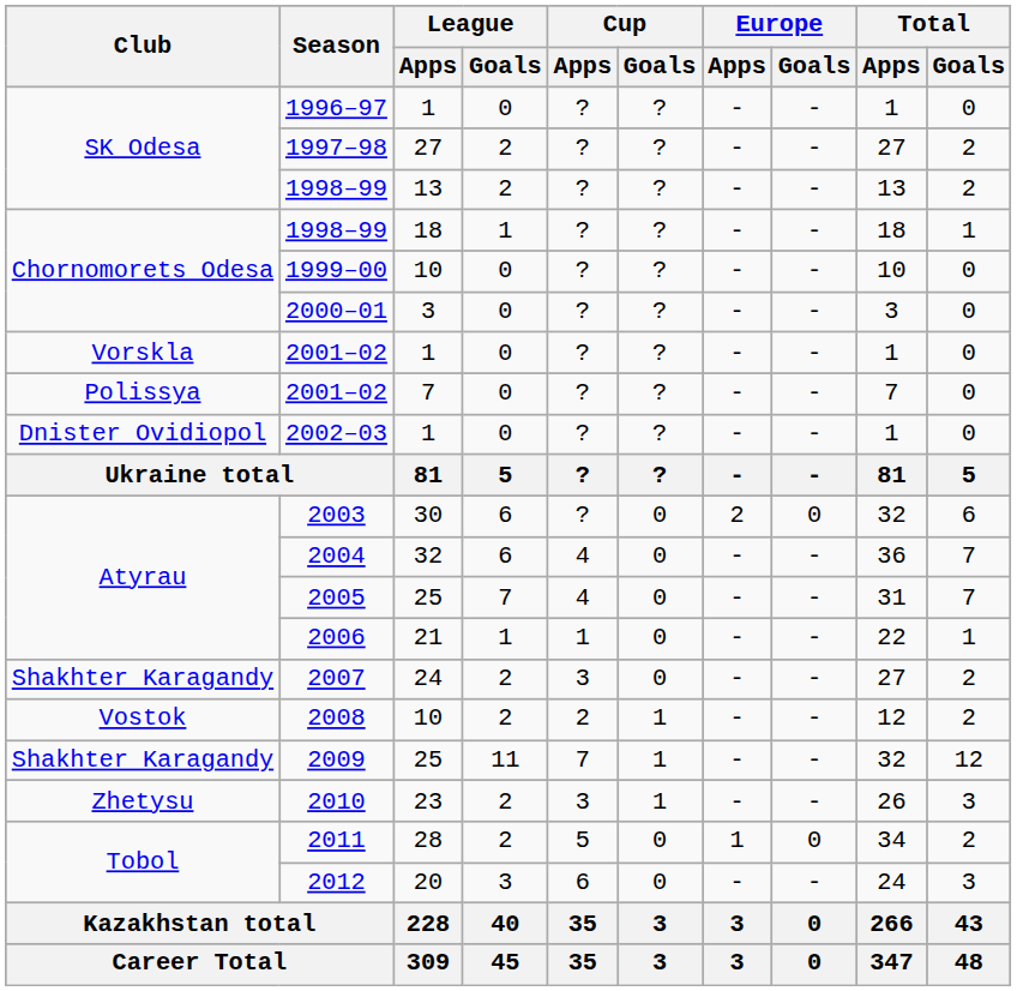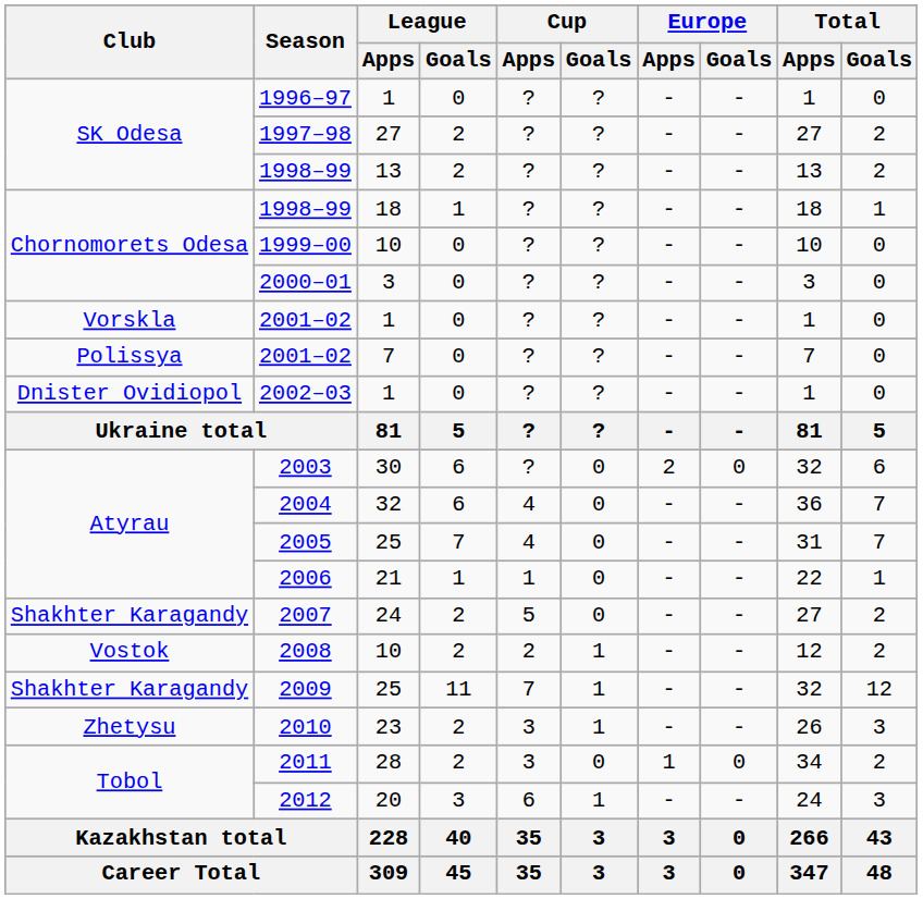 <table class="wikitable" style="font-size:90%; text-align: center;">
 <tr>
 <th rowspan="2">Club</th>
 <th rowspan="2">Season</th>
 <th colspan="2">League</th>
 <th colspan="2">Cup</th>
 <th colspan="2"><a href='#'>Europe</a></th>
 <th colspan="2">Total</th>
 </tr>
 <tr>
 <th>Apps</th>
 <th>Goals</th>
 <th>Apps</th>
 <th>Goals</th>
 <th>Apps</th>
 <th>Goals</th>
 <th>Apps</th>
 <th>Goals</th>
 </tr>
 <tr>
 <td rowspan="3" valign="center"><a href='#'>SK Odesa</a></td>
 <td><a href='#'>1996–97</a></td>
 <td>1</td>
 <td>0</td>
 <td>?</td>
 <td>?</td>
 <td>-</td>
 <td>-</td>
 <td>1</td>
 <td>0</td>
 </tr>
 <tr>
 <td><a href='#'>1997–98</a></td>
 <td>27</td>
 <td>2</td>
 <td>?</td>
 <td>?</td>
 <td>-</td>
 <td>-</td>
 <td>27</td>
 <td>2</td>
 </tr>
 <tr>
 <td><a href='#'>1998–99</a></td>
 <td>13</td>
 <td>2</td>
 <td>?</td>
 <td>?</td>
 <td>-</td>
 <td>-</td>
 <td>13</td>
 <td>2</td>
 </tr>
 <tr>
 <td rowspan="3" valign="center"><a href='#'>Chornomorets Odesa</a></td>
 <td><a href='#'>1998–99</a></td>
 <td>18</td>
 <td>1</td>
 <td>?</td>
 <td>?</td>
 <td>-</td>
 <td>-</td>
 <td>18</td>
 <td>1</td>
 </tr>
 <tr>
 <td><a href='#'>1999–00</a></td>
 <td>10</td>
 <td>0</td>
 <td>?</td>
 <td>?</td>
 <td>-</td>
 <td>-</td>
 <td>10</td>
 <td>0</td>
 </tr>
 <tr>
 <td><a href='#'>2000–01</a></td>
 <td>3</td>
 <td>0</td>
 <td>?</td>
 <td>?</td>
 <td>-</td>
 <td>-</td>
 <td>3</td>
 <td>0</td>
 </tr>
 <tr>
 <td><a href='#'>Vorskla</a></td>
 <td><a href='#'>2001–02</a></td>
 <td>1</td>
 <td>0</td>
 <td>?</td>
 <td>?</td>
 <td>-</td>
 <td>-</td>
 <td>1</td>
 <td>0</td>
 </tr>
 <tr>
 <td><a href='#'>Polissya</a></td>
 <td><a href='#'>2001–02</a></td>
 <td>7</td>
 <td>0</td>
 <td>?</td>
 <td>?</td>
 <td>-</td>
 <td>-</td>
 <td>7</td>
 <td>0</td>
 </tr>
 <tr>
 <td><a href='#'>Dnister Ovidiopol</a></td>
 <td><a href='#'>2002–03</a></td>
 <td>1</td>
 <td>0</td>
 <td>?</td>
 <td>?</td>
 <td>-</td>
 <td>-</td>
 <td>1</td>
 <td>0</td>
 </tr>
 <tr>
 <th colspan="2">Ukraine total</th>
 <th>81</th>
 <th>5</th>
 <th>?</th>
 <th>?</th>
 <th>-</th>
 <th>-</th>
 <th>81</th>
 <th>5</th>
 </tr>
 <tr>
 <td rowspan="4" valign="center"><a href='#'>Atyrau</a></td>
 <td><a href='#'>2003</a></td>
 <td>30</td>
 <td>6</td>
 <td>?</td>
 <td>0</td>
 <td>2</td>
 <td>0</td>
 <td>32</td>
 <td>6</td>
 </tr>
 <tr>
 <td><a href='#'>2004</a></td>
 <td>32</td>
 <td>6</td>
 <td>4</td>
 <td>0</td>
 <td>-</td>
 <td>-</td>
 <td>36</td>
 <td>7</td>
 </tr>
 <tr>
 <td><a href='#'>2005</a></td>
 <td>25</td>
 <td>7</td>
 <td>4</td>
 <td>0</td>
 <td>-</td>
 <td>-</td>
 <td>31</td>
 <td>7</td>
 </tr>
 <tr>
 <td><a href='#'>2006</a></td>
 <td>21</td>
 <td>1</td>
 <td>1</td>
 <td>0</td>
 <td>-</td>
 <td>-</td>
 <td>22</td>
 <td>1</td>
 </tr>
 <tr>
 <td><a href='#'>Shakhter Karagandy</a></td>
 <td><a href='#'>2007</a></td>
 <td>24</td>
 <td>2</td>
-<td>3</td>
+<td>5</td>
 <td>0</td>
 <td>-</td>
 <td>-</td>
 <td>27</td>
 <td>2</td>
 </tr>
 <tr>
 <td><a href='#'>Vostok</a></td>
 <td><a href='#'>2008</a></td>
 <td>10</td>
 <td>2</td>
 <td>2</td>
 <td>1</td>
 <td>-</td>
 <td>-</td>
 <td>12</td>
 <td>2</td>
 </tr>
 <tr>
 <td><a href='#'>Shakhter Karagandy</a></td>
 <td><a href='#'>2009</a></td>
 <td>25</td>
 <td>11</td>
 <td>7</td>
 <td>1</td>
 <td>-</td>
 <td>-</td>
 <td>32</td>
 <td>12</td>
 </tr>
 <tr>
 <td><a href='#'>Zhetysu</a></td>
 <td><a href='#'>2010</a></td>
 <td>23</td>
 <td>2</td>
 <td>3</td>
 <td>1</td>
 <td>-</td>
 <td>-</td>
 <td>26</td>
 <td>3</td>
 </tr>
 <tr>
 <td rowspan="2" valign="center"><a href='#'>Tobol</a></td>
 <td><a href='#'>2011</a></td>
 <td>28</td>
 <td>2</td>
-<td>5</td>
+<td>3</td>
 <td>0</td>
 <td>1</td>
 <td>0</td>
 <td>34</td>
 <td>2</td>
 </tr>
 <tr>
 <td><a href='#'>2012</a></td>
 <td>20</td>
 <td>3</td>
 <td>6</td>
-<td>0</td>
+<td>1</td>
 <td>-</td>
 <td>-</td>
 <td>24</td>
 <td>3</td>
 </tr>
 <tr>
 <th colspan="2">Kazakhstan total</th>
 <th>228</th>
 <th>40</th>
 <th>35</th>
 <th>3</th>
 <th>3</th>
 <th>0</th>
 <th>266</th>
 <th>43</th>
 </tr>
 <tr>
 <th colspan="2">Career Total</th>
 <th>309</th>
 <th>45</th>
 <th>35</th>
 <th>3</th>
 <th>3</th>
 <th>0</th>
 <th>347</th>
 <th>48</th>
 </tr>
 </table>
